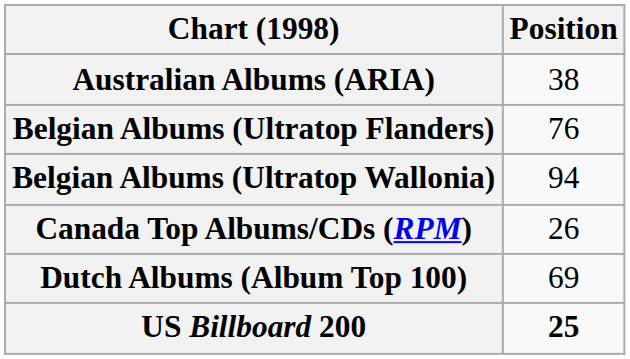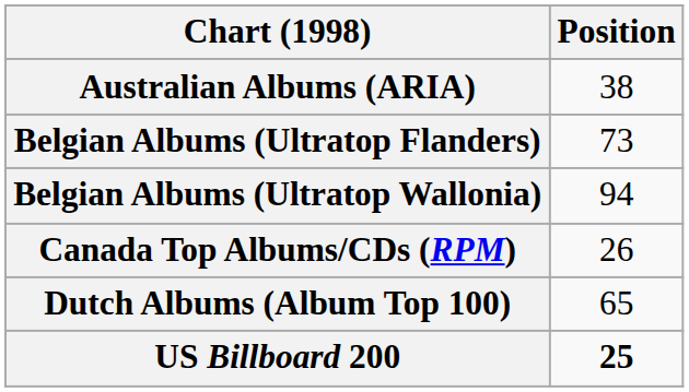 <table class="wikitable sortable plainrowheaders" style="text-align:center">
 <tr>
 <th scope="col">Chart (1998)</th>
 <th scope="col">Position</th>
 </tr>
 <tr>
 <th scope="row">Australian Albums (ARIA)</th>
 <td>38</td>
 </tr>
 <tr>
 <th scope="row">Belgian Albums (Ultratop Flanders)</th>
-<td>76</td>
+<td>73</td>
 </tr>
 <tr>
 <th scope="row">Belgian Albums (Ultratop Wallonia)</th>
 <td>94</td>
 </tr>
 <tr>
 <th scope="row">Canada Top Albums/CDs (<em><a href='#'>RPM</a></em>)</th>
 <td>26</td>
 </tr>
 <tr>
 <th scope="row">Dutch Albums (Album Top 100)</th>
-<td>69</td>
+<td>65</td>
 </tr>
 <tr>
 <th scope="row">US <em>Billboard</em> 200</th>
 <td><strong>25</strong></td>
 </tr>
 </table>
